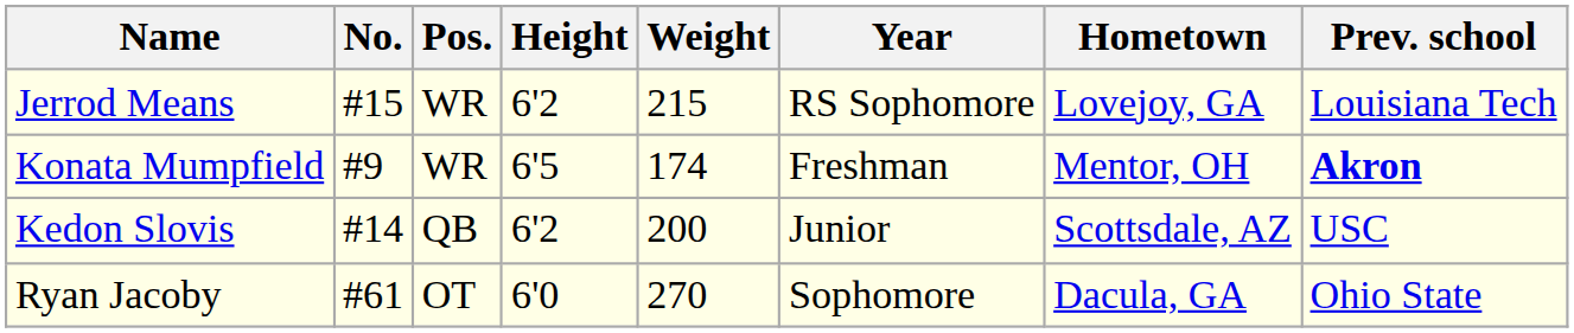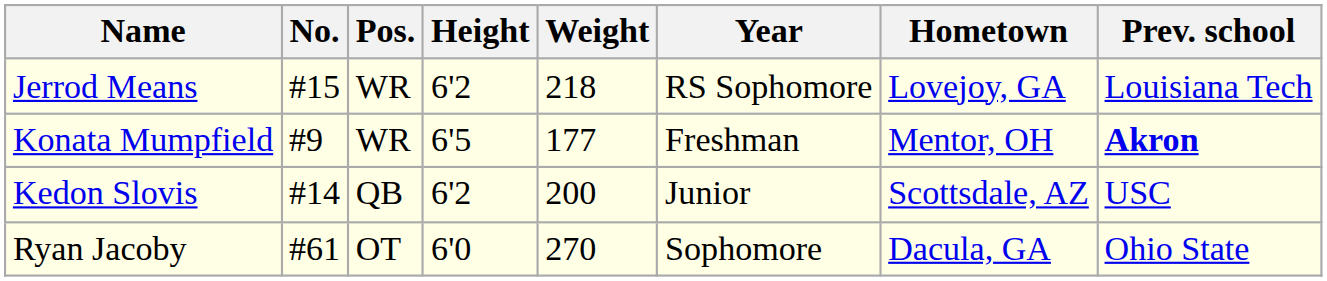 <table class="wikitable sortable">
 <tr>
 <th>Name</th>
 <th>No.</th>
 <th>Pos.</th>
 <th>Height</th>
 <th>Weight</th>
 <th>Year</th>
 <th>Hometown</th>
 <th class="unsortable">Prev. school</th>
 </tr>
 <tr style="background:#FFFFE6; ">
 <td><a href='#'>Jerrod Means</a></td>
 <td>#15</td>
 <td>WR</td>
 <td>6'2</td>
-<td>215</td>
+<td>218</td>
 <td>RS Sophomore</td>
 <td><a href='#'>Lovejoy, GA</a></td>
 <td><a href='#'>Louisiana Tech</a></td>
 </tr>
 <tr style="background:#FFFFE6; ">
 <td><a href='#'>Konata Mumpfield</a></td>
 <td>#9</td>
 <td>WR</td>
 <td>6'5</td>
-<td>174</td>
+<td>177</td>
 <td>Freshman</td>
 <td><a href='#'>Mentor, OH</a></td>
 <td><strong><a href='#'>Akron</a></strong></td>
 </tr>
 <tr style="background:#FFFFE6; ">
 <td><a href='#'>Kedon Slovis</a></td>
 <td>#14</td>
 <td>QB</td>
 <td>6'2</td>
 <td>200</td>
 <td>Junior</td>
 <td><a href='#'>Scottsdale, AZ</a></td>
 <td><a href='#'>USC</a></td>
 </tr>
 <tr style="background:#FFFFE6; ">
 <td>Ryan Jacoby</td>
 <td>#61</td>
 <td>OT</td>
 <td>6'0</td>
 <td>270</td>
 <td>Sophomore</td>
 <td><a href='#'>Dacula, GA</a></td>
 <td><a href='#'>Ohio State</a></td>
 </tr>
 </table>
